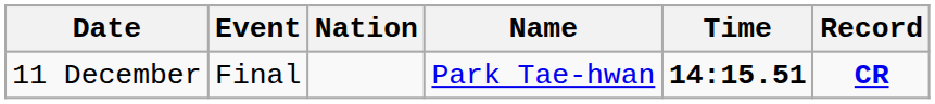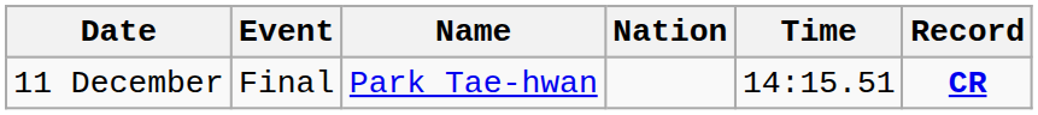 <table class=wikitable style=text-align:center>
 <tr>
 <th>Date</th>
 <th>Event</th>
+<th>Name</th>
 <th>Nation</th>
-<th>Name</th>
 <th>Time</th>
 <th>Record</th>
 </tr>
 <tr>
 <td>11 December</td>
 <td>Final</td>
+<td align=left><a href='#'>Park Tae-hwan</a></td>
 <td align=left></td>
-<td align=left><a href='#'>Park Tae-hwan</a></td>
-<td><strong>14:15.51</strong></td>
+<td>14:15.51</td>
 <td><strong><a href='#'>CR</a></strong></td>
 </tr>
 </table>
